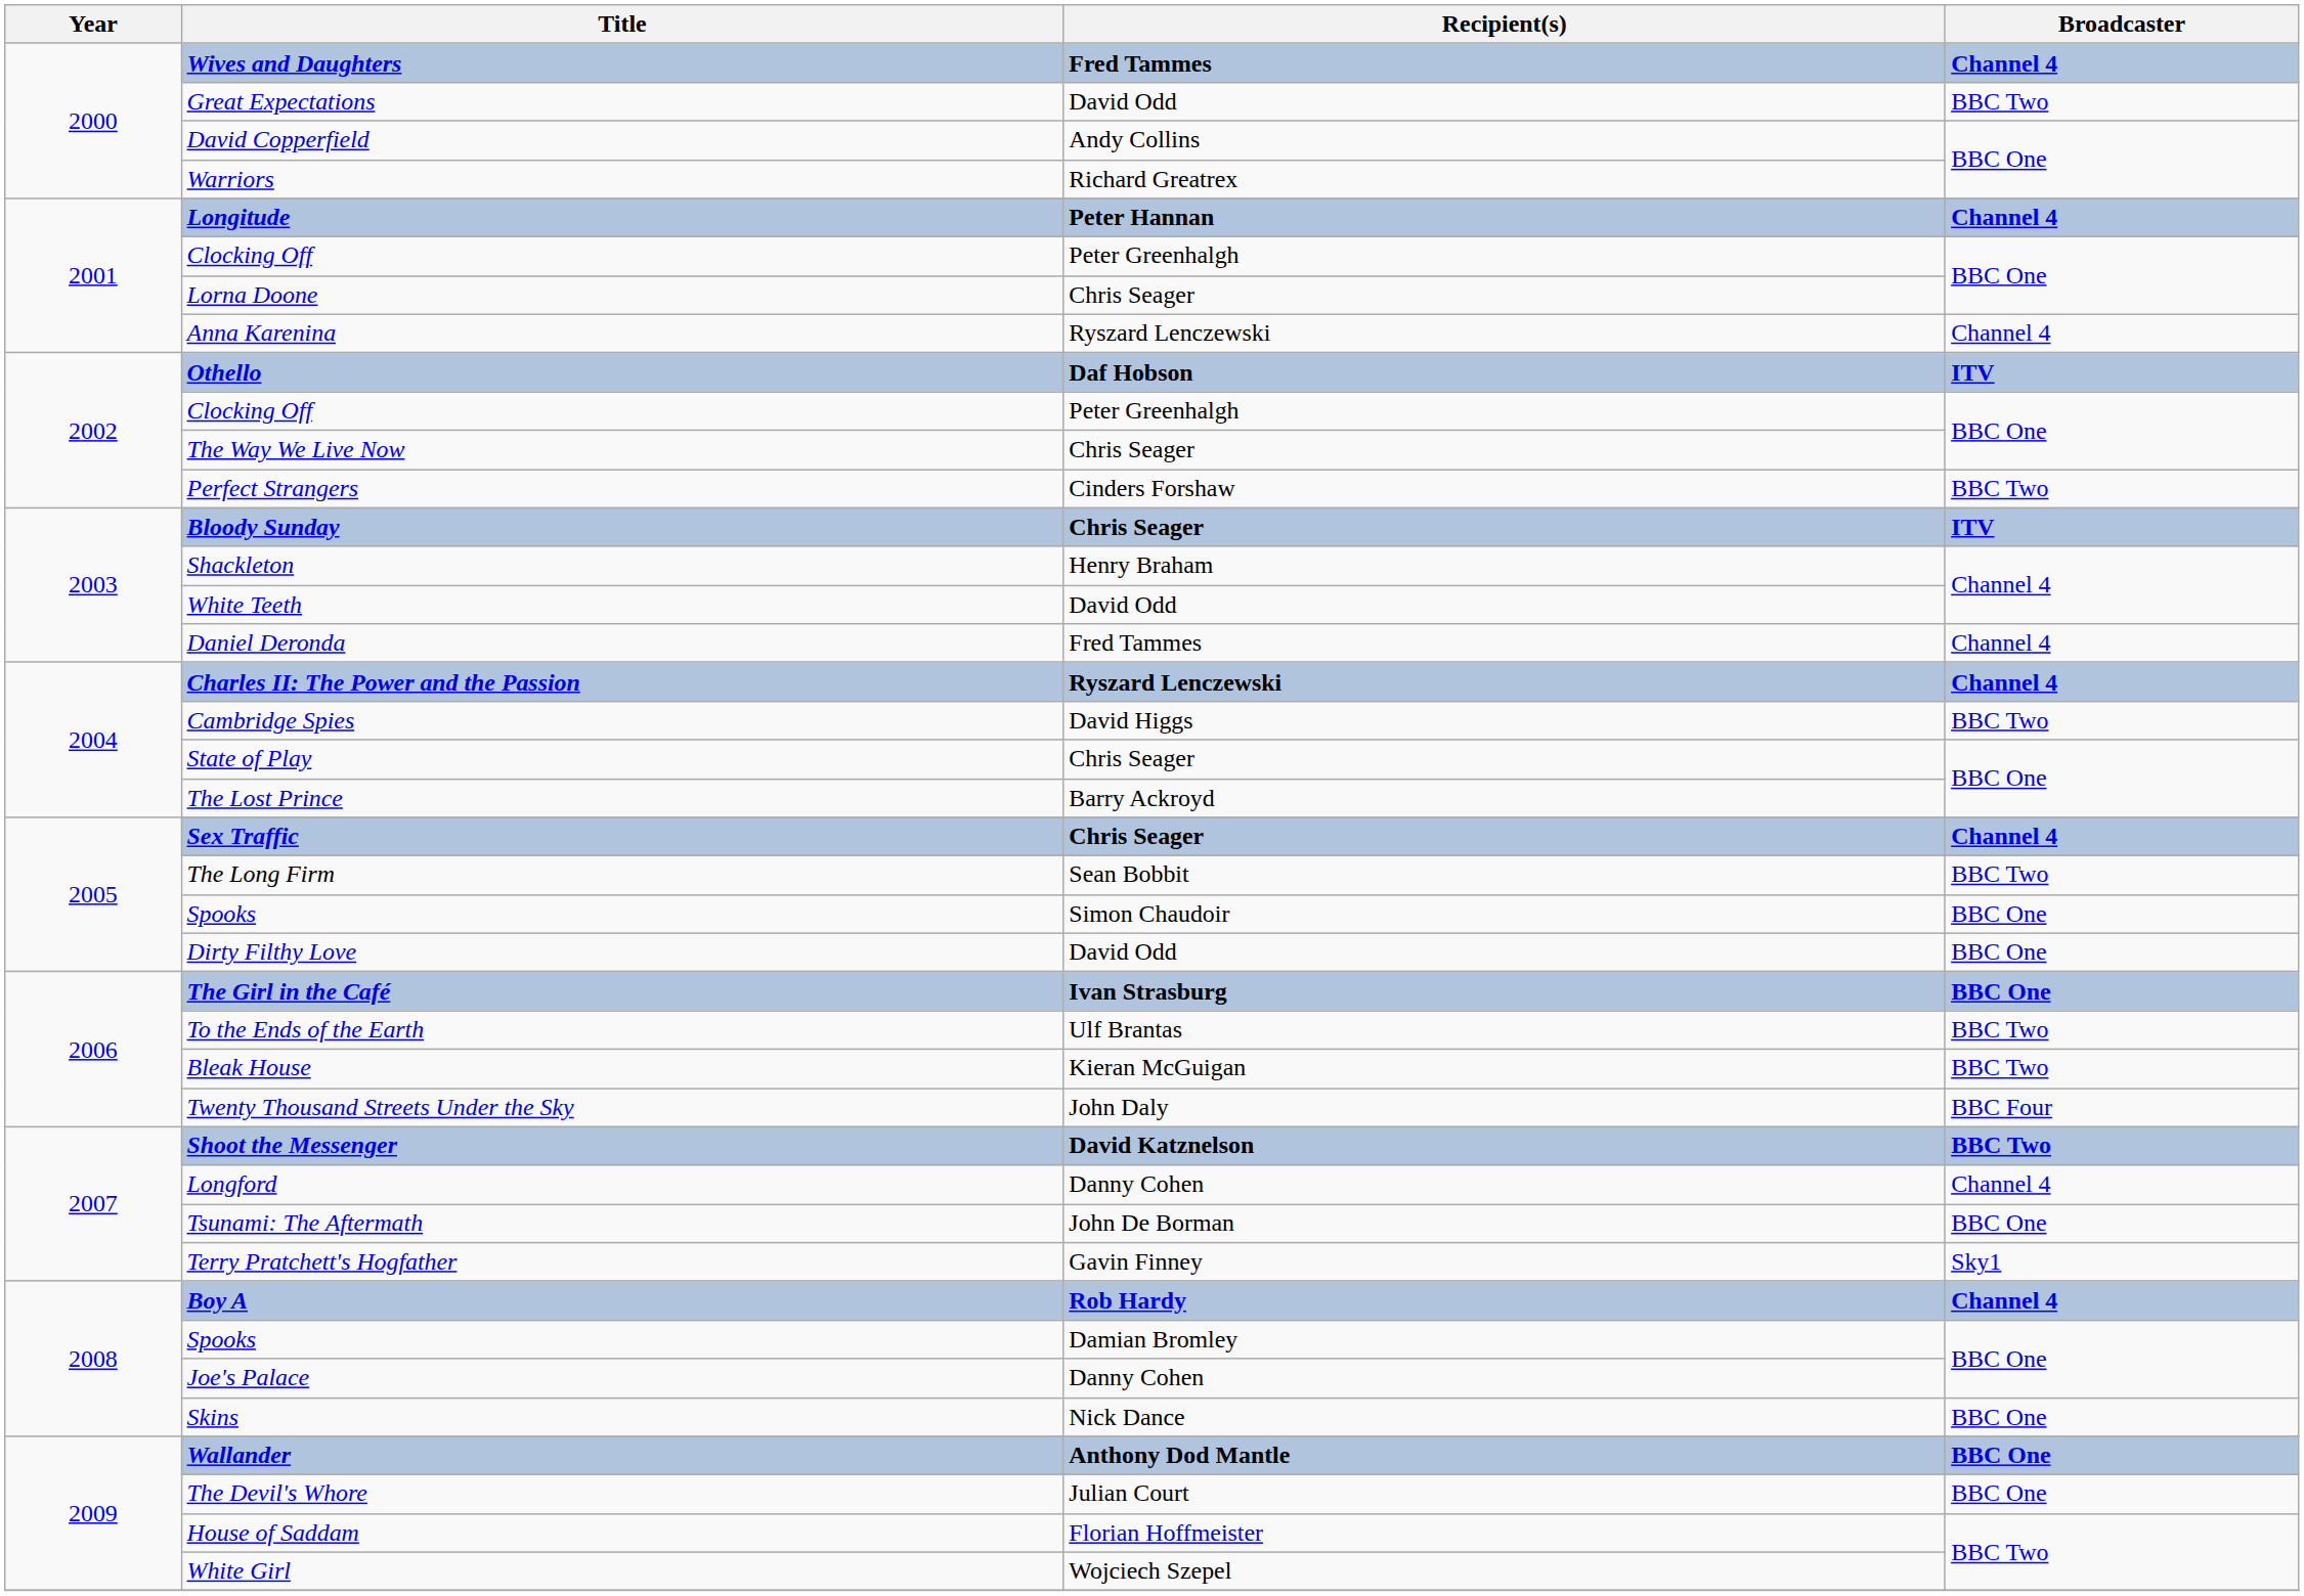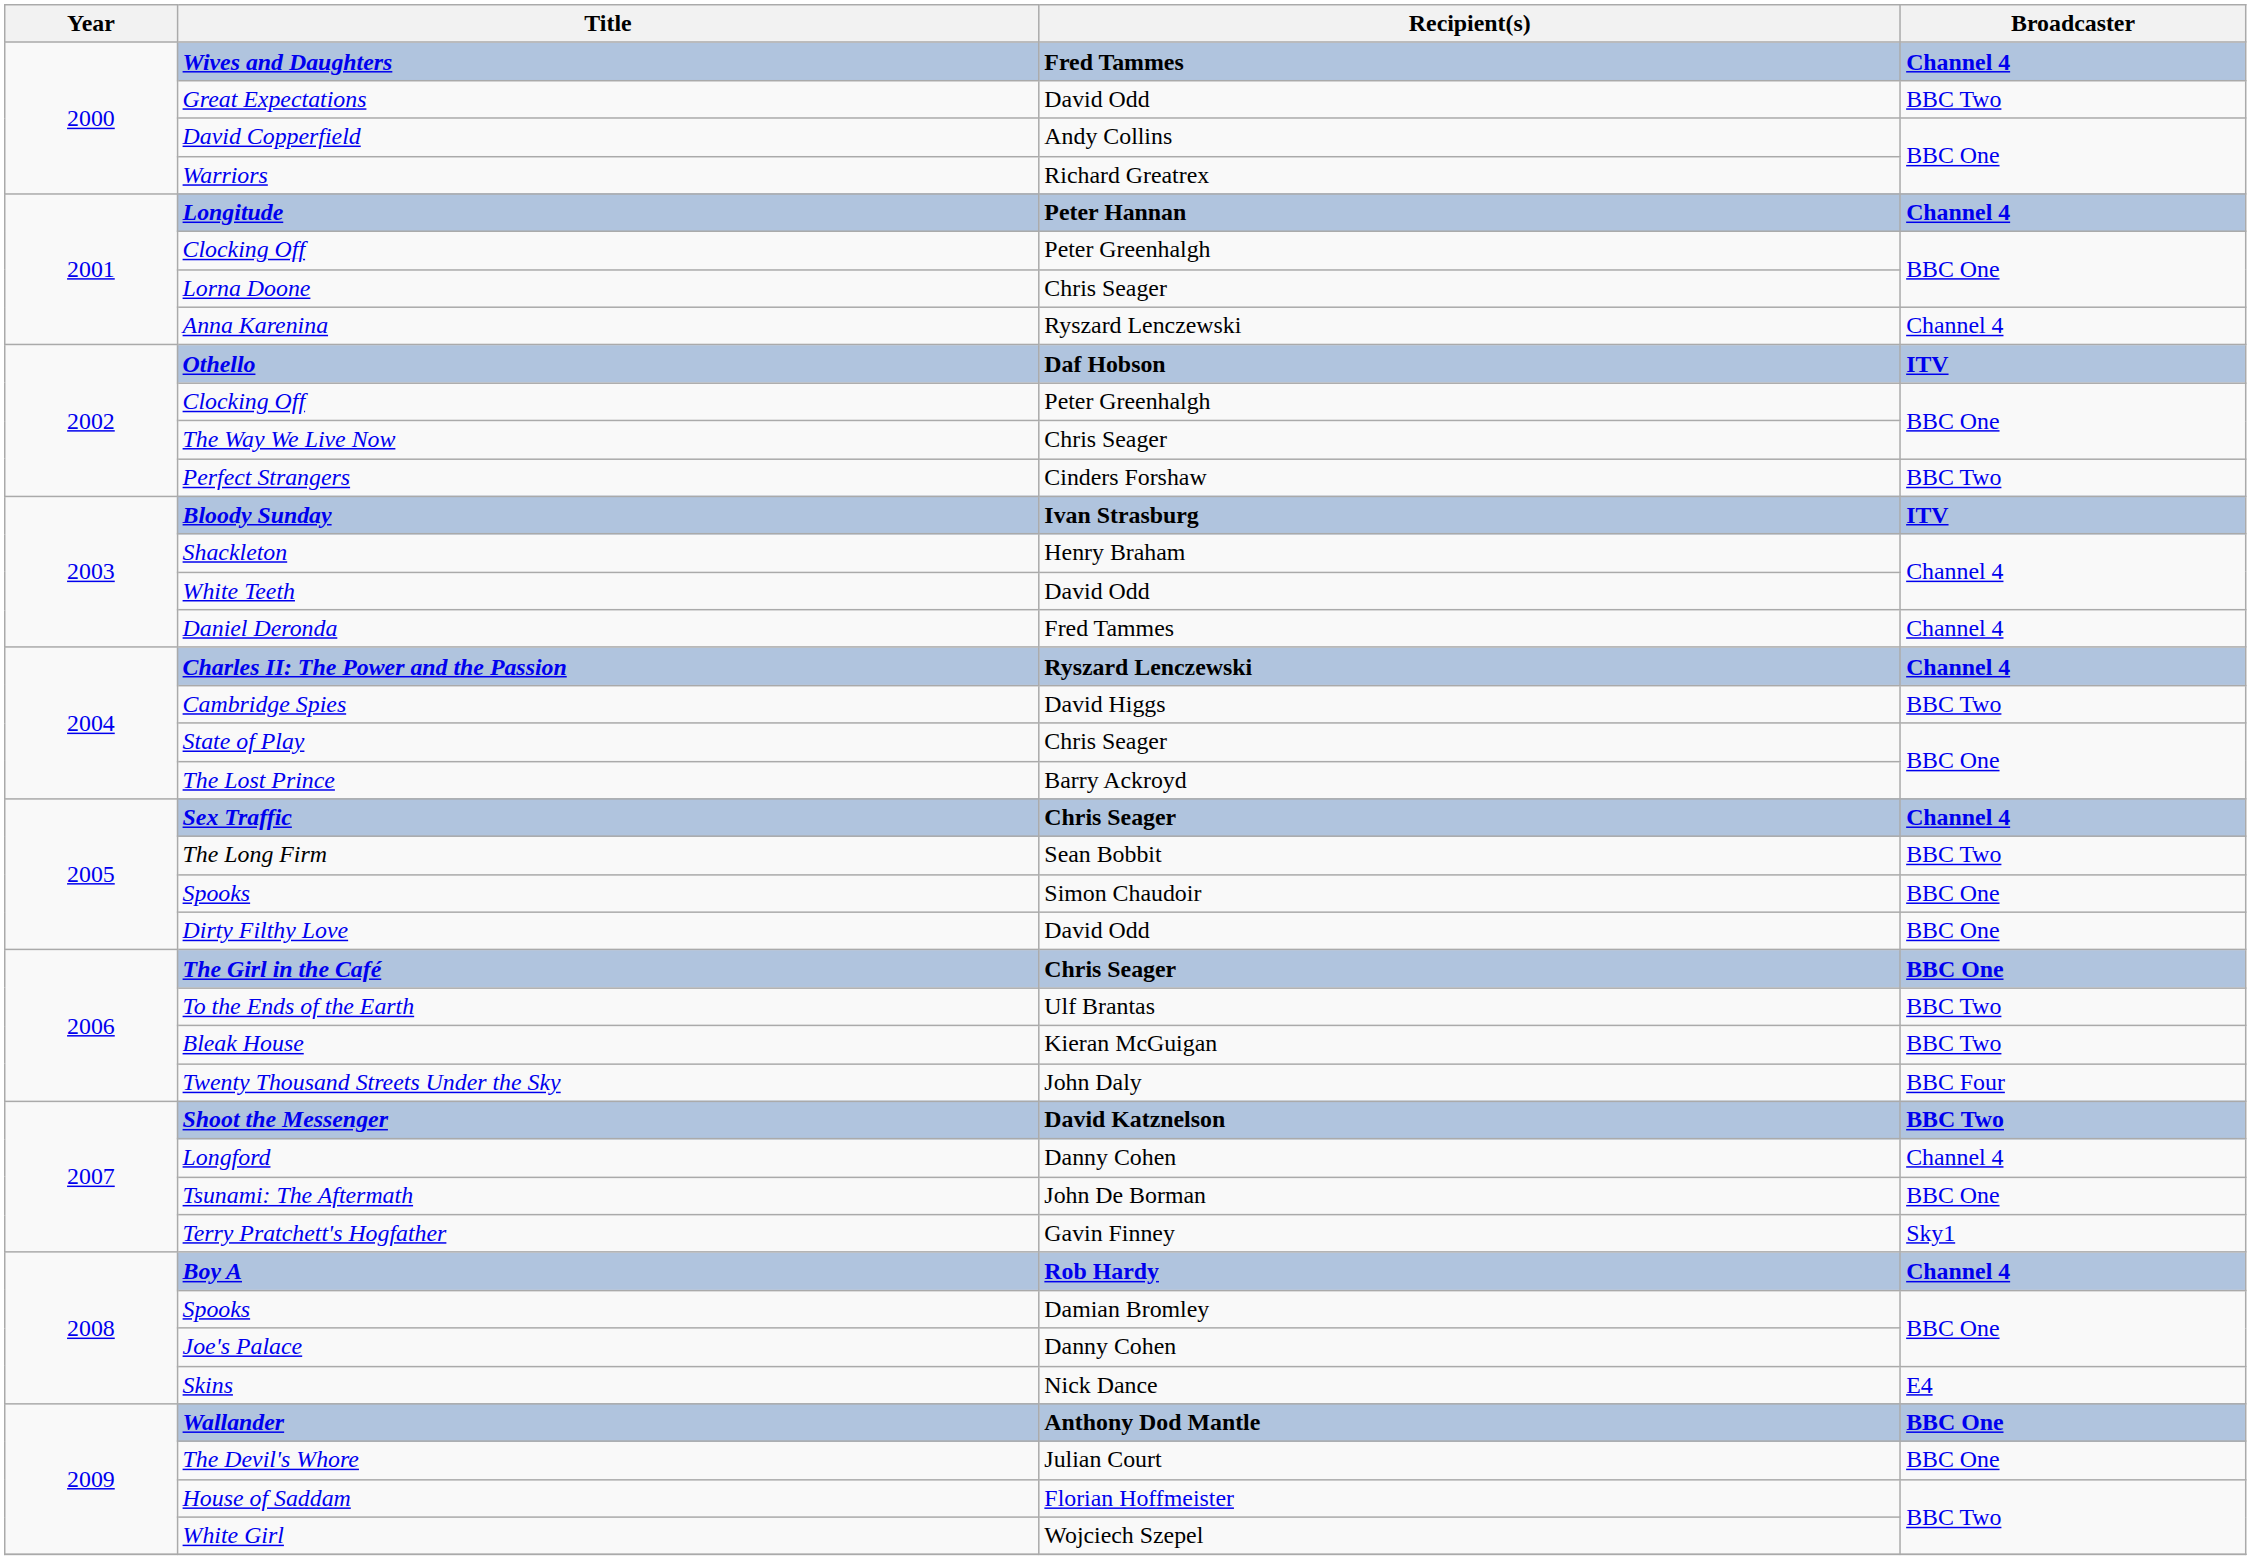 <table class="wikitable" width="95%">
 <tr>
 <th width=5%>Year</th>
 <th width=25%>Title</th>
 <th width=25%><strong>Recipient(s)</strong></th>
 <th width=10%><strong>Broadcaster</strong></th>
 </tr>
 <tr>
 <td rowspan="4" style="text-align:center;"><a href='#'>2000</a></td>
 <td style="background:#B0C4DE;"><strong><em><a href='#'>Wives and Daughters</a></em></strong></td>
 <td style="background:#B0C4DE;"><strong>Fred Tammes</strong></td>
 <td style="background:#B0C4DE;"><strong><a href='#'>Channel 4</a></strong></td>
 </tr>
 <tr>
 <td><em><a href='#'>Great Expectations</a></em></td>
 <td>David Odd</td>
 <td><a href='#'>BBC Two</a></td>
 </tr>
 <tr>
 <td><em><a href='#'>David Copperfield</a></em></td>
 <td>Andy Collins</td>
 <td rowspan="2"><a href='#'>BBC One</a></td>
 </tr>
 <tr>
 <td><em><a href='#'>Warriors</a></em></td>
 <td>Richard Greatrex</td>
 </tr>
 <tr>
 <td rowspan="4" style="text-align:center;"><a href='#'>2001</a></td>
 <td style="background:#B0C4DE;"><strong><em><a href='#'>Longitude</a></em></strong></td>
 <td style="background:#B0C4DE;"><strong>Peter Hannan</strong></td>
 <td style="background:#B0C4DE;"><strong><a href='#'>Channel 4</a></strong></td>
 </tr>
 <tr>
 <td><em><a href='#'>Clocking Off</a></em></td>
 <td>Peter Greenhalgh</td>
 <td rowspan="2"><a href='#'>BBC One</a></td>
 </tr>
 <tr>
 <td><em><a href='#'>Lorna Doone</a></em></td>
 <td>Chris Seager</td>
 </tr>
 <tr>
 <td><em><a href='#'>Anna Karenina</a></em></td>
 <td>Ryszard Lenczewski</td>
 <td><a href='#'>Channel 4</a></td>
 </tr>
 <tr>
 <td rowspan="4" style="text-align:center;"><a href='#'>2002</a></td>
 <td style="background:#B0C4DE;"><strong><em><a href='#'>Othello</a></em></strong></td>
 <td style="background:#B0C4DE;"><strong>Daf Hobson</strong></td>
 <td style="background:#B0C4DE;"><strong><a href='#'>ITV</a></strong></td>
 </tr>
 <tr>
 <td><em><a href='#'>Clocking Off</a></em></td>
 <td>Peter Greenhalgh</td>
 <td rowspan="2"><a href='#'>BBC One</a></td>
 </tr>
 <tr>
 <td><em><a href='#'>The Way We Live Now</a></em></td>
 <td>Chris Seager</td>
 </tr>
 <tr>
 <td><em><a href='#'>Perfect Strangers</a></em></td>
 <td>Cinders Forshaw</td>
 <td><a href='#'>BBC Two</a></td>
 </tr>
 <tr>
 <td rowspan="4" style="text-align:center;"><a href='#'>2003</a></td>
 <td style="background:#B0C4DE;"><strong><em><a href='#'>Bloody Sunday</a></em></strong></td>
-<td style="background:#B0C4DE;"><strong>Chris Seager</strong></td>
+<td style="background:#B0C4DE;"><strong>Ivan Strasburg</strong></td>
 <td style="background:#B0C4DE;"><strong><a href='#'>ITV</a></strong></td>
 </tr>
 <tr>
 <td><em><a href='#'>Shackleton</a></em></td>
 <td>Henry Braham</td>
 <td rowspan="2"><a href='#'>Channel 4</a></td>
 </tr>
 <tr>
 <td><em><a href='#'>White Teeth</a></em></td>
 <td>David Odd</td>
 </tr>
 <tr>
 <td><em><a href='#'>Daniel Deronda</a></em></td>
 <td>Fred Tammes</td>
 <td><a href='#'>Channel 4</a></td>
 </tr>
 <tr>
 <td rowspan="4" style="text-align:center;"><a href='#'>2004</a></td>
 <td style="background:#B0C4DE;"><strong><em><a href='#'>Charles II: The Power and the Passion</a></em></strong></td>
 <td style="background:#B0C4DE;"><strong>Ryszard Lenczewski</strong></td>
 <td style="background:#B0C4DE;"><strong><a href='#'>Channel 4</a></strong></td>
 </tr>
 <tr>
 <td><em><a href='#'>Cambridge Spies</a></em></td>
 <td>David Higgs</td>
 <td><a href='#'>BBC Two</a></td>
 </tr>
 <tr>
 <td><em><a href='#'>State of Play</a></em></td>
 <td>Chris Seager</td>
 <td rowspan="2"><a href='#'>BBC One</a></td>
 </tr>
 <tr>
 <td><em><a href='#'>The Lost Prince</a></em></td>
 <td>Barry Ackroyd</td>
 </tr>
 <tr>
 <td rowspan="4" style="text-align:center;"><a href='#'>2005</a></td>
 <td style="background:#B0C4DE;"><strong><em><a href='#'>Sex Traffic</a></em></strong></td>
 <td style="background:#B0C4DE;"><strong>Chris Seager</strong></td>
 <td style="background:#B0C4DE;"><strong><a href='#'>Channel 4</a></strong></td>
 </tr>
 <tr>
 <td><em>The Long Firm</em></td>
 <td>Sean Bobbit</td>
 <td><a href='#'>BBC Two</a></td>
 </tr>
 <tr>
 <td><em><a href='#'>Spooks</a></em></td>
 <td>Simon Chaudoir</td>
 <td><a href='#'>BBC One</a></td>
 </tr>
 <tr>
 <td><em><a href='#'>Dirty Filthy Love</a></em></td>
 <td>David Odd</td>
 <td><a href='#'>BBC One</a></td>
 </tr>
 <tr>
 <td rowspan="4" style="text-align:center;"><a href='#'>2006</a></td>
 <td style="background:#B0C4DE;"><strong><em><a href='#'>The Girl in the Café</a></em></strong></td>
-<td style="background:#B0C4DE;"><strong>Ivan Strasburg</strong></td>
+<td style="background:#B0C4DE;"><strong>Chris Seager</strong></td>
 <td style="background:#B0C4DE;"><strong><a href='#'>BBC One</a></strong></td>
 </tr>
 <tr>
 <td><em><a href='#'>To the Ends of the Earth</a></em></td>
 <td>Ulf Brantas</td>
 <td><a href='#'>BBC Two</a></td>
 </tr>
 <tr>
 <td><em><a href='#'>Bleak House</a></em></td>
 <td>Kieran McGuigan</td>
 <td><a href='#'>BBC Two</a></td>
 </tr>
 <tr>
 <td><em><a href='#'>Twenty Thousand Streets Under the Sky</a></em></td>
 <td>John Daly</td>
 <td><a href='#'>BBC Four</a></td>
 </tr>
 <tr>
 <td rowspan="4" style="text-align:center;"><a href='#'>2007</a></td>
 <td style="background:#B0C4DE;"><strong><em><a href='#'>Shoot the Messenger</a></em></strong></td>
 <td style="background:#B0C4DE;"><strong>David Katznelson</strong></td>
 <td style="background:#B0C4DE;"><strong><a href='#'>BBC Two</a></strong></td>
 </tr>
 <tr>
 <td><em><a href='#'>Longford</a></em></td>
 <td>Danny Cohen</td>
 <td><a href='#'>Channel 4</a></td>
 </tr>
 <tr>
 <td><em><a href='#'>Tsunami: The Aftermath</a></em></td>
 <td>John De Borman</td>
 <td><a href='#'>BBC One</a></td>
 </tr>
 <tr>
 <td><em><a href='#'>Terry Pratchett's Hogfather</a></em></td>
 <td>Gavin Finney</td>
 <td><a href='#'>Sky1</a></td>
 </tr>
 <tr>
 <td rowspan="4" style="text-align:center;"><a href='#'>2008</a></td>
 <td style="background:#B0C4DE;"><strong><em><a href='#'>Boy A</a></em></strong></td>
 <td style="background:#B0C4DE;"><strong><a href='#'>Rob Hardy</a></strong></td>
 <td style="background:#B0C4DE;"><strong><a href='#'>Channel 4</a></strong></td>
 </tr>
 <tr>
 <td><em><a href='#'>Spooks</a></em></td>
 <td>Damian Bromley</td>
 <td rowspan="2"><a href='#'>BBC One</a></td>
 </tr>
 <tr>
 <td><em><a href='#'>Joe's Palace</a></em></td>
 <td>Danny Cohen</td>
 </tr>
 <tr>
 <td><em><a href='#'>Skins</a></em></td>
 <td>Nick Dance</td>
-<td><a href='#'>BBC One</a></td>
+<td><a href='#'>E4</a></td>
 </tr>
 <tr>
 <td rowspan="4" style="text-align:center;"><a href='#'>2009</a></td>
 <td style="background:#B0C4DE;"><strong><em><a href='#'>Wallander</a></em></strong></td>
 <td style="background:#B0C4DE;"><strong>Anthony Dod Mantle</strong></td>
 <td style="background:#B0C4DE;"><strong><a href='#'>BBC One</a></strong></td>
 </tr>
 <tr>
 <td><em><a href='#'>The Devil's Whore</a></em></td>
 <td>Julian Court</td>
 <td><a href='#'>BBC One</a></td>
 </tr>
 <tr>
 <td><em><a href='#'>House of Saddam</a></em></td>
 <td><a href='#'>Florian Hoffmeister</a></td>
 <td rowspan="2"><a href='#'>BBC Two</a></td>
 </tr>
 <tr>
 <td><em><a href='#'>White Girl</a></em></td>
 <td>Wojciech Szepel</td>
 </tr>
 <tr>
 </tr>
 </table>
